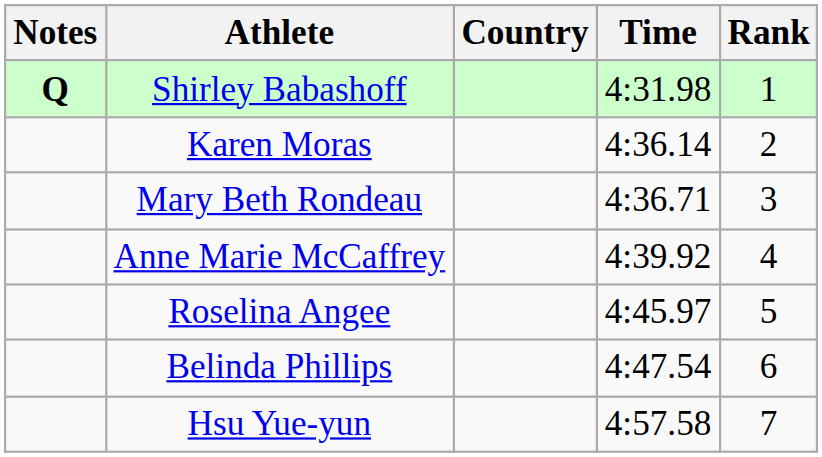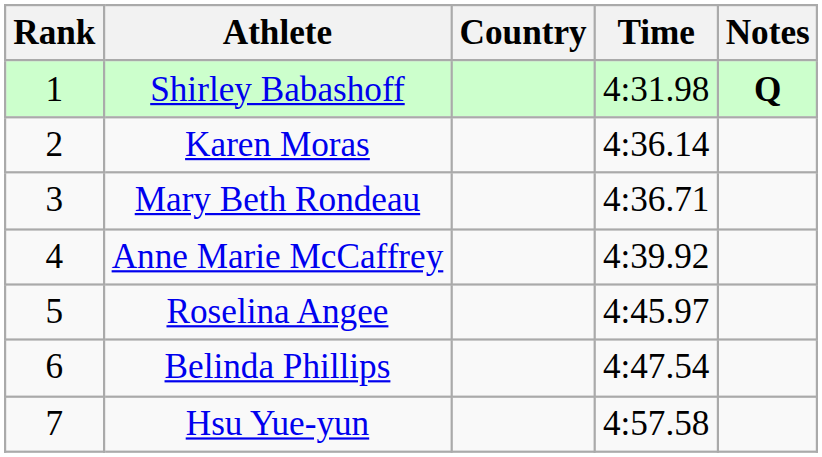 <table class="wikitable sortable" style="text-align:center">
 <tr>
-<th>Notes</th>
+<th>Rank</th>
 <th>Athlete</th>
 <th>Country</th>
 <th>Time</th>
-<th>Rank</th>
+<th>Notes</th>
 </tr>
 <tr bgcolor=ccffcc>
-<td><strong> Q</strong></td>
+<td>1</td>
 <td><a href='#'>Shirley Babashoff</a></td>
 <td align=left></td>
 <td>4:31.98</td>
-<td>1</td>
+<td><strong> Q</strong></td>
 </tr>
 <tr>
-<td><strong>  </strong></td>
+<td>2</td>
 <td><a href='#'>Karen Moras</a></td>
 <td align=left></td>
 <td>4:36.14</td>
-<td>2</td>
+<td><strong>  </strong></td>
 </tr>
 <tr>
-<td><strong> </strong></td>
+<td>3</td>
 <td><a href='#'>Mary Beth Rondeau</a></td>
 <td align=left></td>
 <td>4:36.71</td>
-<td>3</td>
+<td><strong> </strong></td>
 </tr>
 <tr>
-<td><strong> </strong></td>
+<td>4</td>
 <td><a href='#'>Anne Marie McCaffrey</a></td>
 <td align=left></td>
 <td>4:39.92</td>
-<td>4</td>
+<td><strong> </strong></td>
 </tr>
 <tr>
-<td><strong> </strong></td>
+<td>5</td>
 <td><a href='#'>Roselina Angee</a></td>
 <td align=left></td>
 <td>4:45.97</td>
-<td>5</td>
+<td><strong> </strong></td>
 </tr>
 <tr>
-<td><strong> </strong></td>
+<td>6</td>
 <td><a href='#'>Belinda Phillips</a></td>
 <td align=left></td>
 <td>4:47.54</td>
-<td>6</td>
+<td><strong> </strong></td>
 </tr>
 <tr>
-<td><strong> </strong></td>
+<td>7</td>
 <td><a href='#'>Hsu Yue-yun</a></td>
 <td align=left></td>
 <td>4:57.58</td>
-<td>7</td>
+<td><strong> </strong></td>
 </tr>
 </table>
